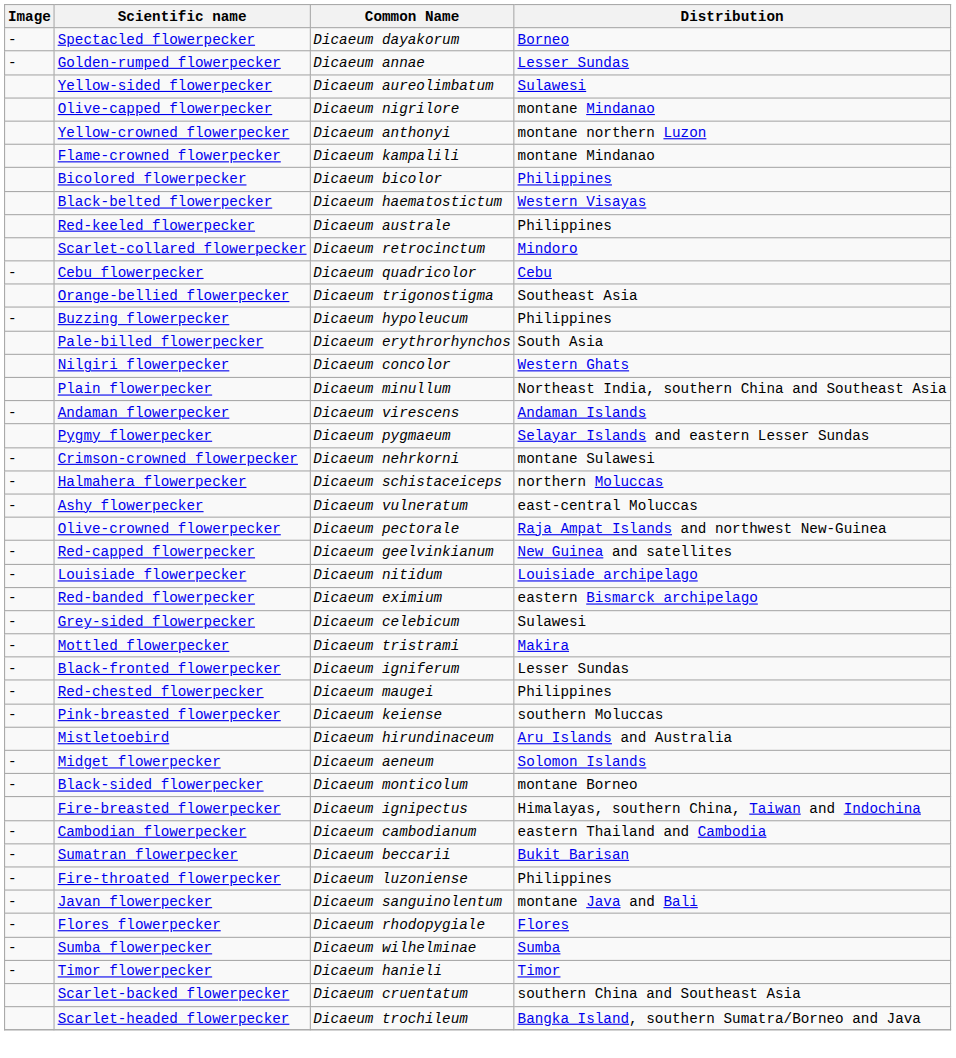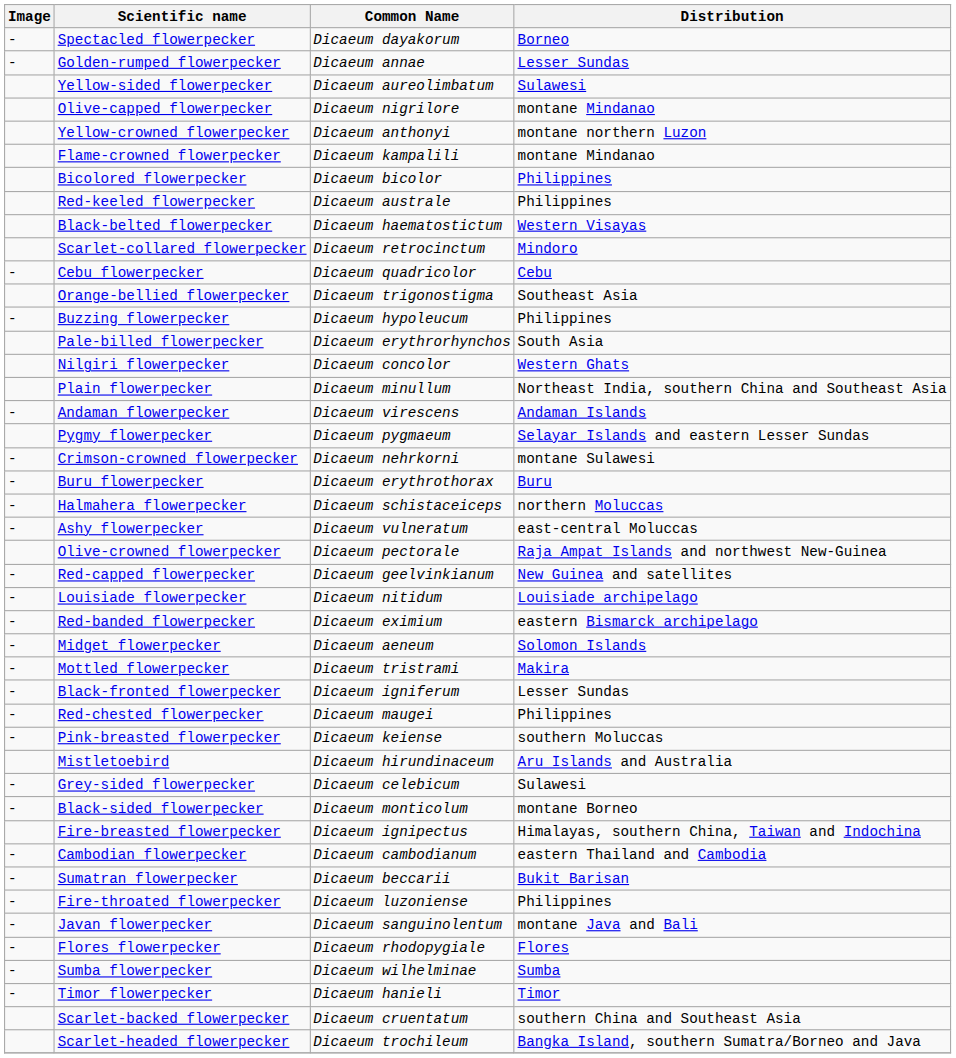 <table class="wikitable">
 <tr>
 <th>Image</th>
 <th>Scientific name</th>
 <th>Common Name</th>
 <th>Distribution</th>
 </tr>
 <tr>
 <td>-</td>
 <td><a href='#'>Spectacled flowerpecker</a></td>
 <td><em>Dicaeum dayakorum</em></td>
 <td><a href='#'>Borneo</a></td>
 </tr>
 <tr>
 <td>-</td>
 <td><a href='#'>Golden-rumped flowerpecker</a></td>
 <td><em>Dicaeum annae</em></td>
 <td><a href='#'>Lesser Sundas</a></td>
 </tr>
 <tr>
 <td></td>
 <td><a href='#'>Yellow-sided flowerpecker</a></td>
 <td><em>Dicaeum aureolimbatum</em></td>
 <td><a href='#'>Sulawesi</a></td>
 </tr>
 <tr>
 <td></td>
 <td><a href='#'>Olive-capped flowerpecker</a></td>
 <td><em>Dicaeum nigrilore</em></td>
 <td>montane <a href='#'>Mindanao</a></td>
 </tr>
 <tr>
 <td></td>
 <td><a href='#'>Yellow-crowned flowerpecker</a></td>
 <td><em>Dicaeum anthonyi</em></td>
 <td>montane northern <a href='#'>Luzon</a></td>
 </tr>
 <tr>
 <td></td>
 <td><a href='#'>Flame-crowned flowerpecker</a></td>
 <td><em>Dicaeum kampalili</em></td>
 <td>montane Mindanao</td>
 </tr>
 <tr>
 <td></td>
 <td><a href='#'>Bicolored flowerpecker</a></td>
 <td><em>Dicaeum bicolor</em></td>
 <td><a href='#'>Philippines</a></td>
 </tr>
 <tr>
 <td></td>
+<td><a href='#'>Red-keeled flowerpecker</a></td>
+<td><em>Dicaeum australe</em></td>
+<td>Philippines</td>
+</tr>
+<tr>
+<td></td>
 <td><a href='#'>Black-belted flowerpecker</a></td>
 <td><em>Dicaeum haematostictum</em></td>
 <td><a href='#'>Western Visayas</a></td>
-</tr>
-<tr>
-<td></td>
-<td><a href='#'>Red-keeled flowerpecker</a></td>
-<td><em>Dicaeum australe</em></td>
-<td>Philippines</td>
 </tr>
 <tr>
 <td></td>
 <td><a href='#'>Scarlet-collared flowerpecker</a></td>
 <td><em>Dicaeum retrocinctum</em></td>
 <td><a href='#'>Mindoro</a></td>
 </tr>
 <tr>
 <td>-</td>
 <td><a href='#'>Cebu flowerpecker</a></td>
 <td><em>Dicaeum quadricolor</em></td>
 <td><a href='#'>Cebu</a></td>
 </tr>
 <tr>
 <td></td>
 <td><a href='#'>Orange-bellied flowerpecker</a></td>
 <td><em>Dicaeum trigonostigma</em></td>
 <td>Southeast Asia</td>
 </tr>
 <tr>
 <td>-</td>
 <td><a href='#'>Buzzing flowerpecker</a></td>
 <td><em>Dicaeum hypoleucum</em></td>
 <td>Philippines</td>
 </tr>
 <tr>
 <td></td>
 <td><a href='#'>Pale-billed flowerpecker</a></td>
 <td><em>Dicaeum erythrorhynchos</em></td>
 <td>South Asia</td>
 </tr>
 <tr>
 <td></td>
 <td><a href='#'>Nilgiri flowerpecker</a></td>
 <td><em>Dicaeum concolor</em></td>
 <td><a href='#'>Western Ghats</a></td>
 </tr>
 <tr>
 <td></td>
 <td><a href='#'>Plain flowerpecker</a></td>
 <td><em>Dicaeum minullum</em></td>
 <td>Northeast India, southern China and Southeast Asia</td>
 </tr>
 <tr>
 <td>-</td>
 <td><a href='#'>Andaman flowerpecker</a></td>
 <td><em>Dicaeum virescens</em></td>
 <td><a href='#'>Andaman Islands</a></td>
 </tr>
 <tr>
 <td></td>
 <td><a href='#'>Pygmy flowerpecker</a></td>
 <td><em>Dicaeum pygmaeum</em></td>
 <td><a href='#'>Selayar Islands</a> and eastern Lesser Sundas</td>
 </tr>
 <tr>
 <td>-</td>
 <td><a href='#'>Crimson-crowned flowerpecker</a></td>
 <td><em>Dicaeum nehrkorni</em></td>
 <td>montane Sulawesi</td>
 </tr>
 <tr>
 <td>-</td>
+<td><a href='#'>Buru flowerpecker</a></td>
+<td><em>Dicaeum erythrothorax</em></td>
+<td><a href='#'>Buru</a></td>
+</tr>
+<tr>
+<td>-</td>
 <td><a href='#'>Halmahera flowerpecker</a></td>
 <td><em>Dicaeum schistaceiceps</em></td>
 <td>northern <a href='#'>Moluccas</a></td>
 </tr>
 <tr>
 <td>-</td>
 <td><a href='#'>Ashy flowerpecker</a></td>
 <td><em>Dicaeum vulneratum</em></td>
 <td>east-central Moluccas</td>
 </tr>
 <tr>
 <td></td>
 <td><a href='#'>Olive-crowned flowerpecker</a></td>
 <td><em>Dicaeum pectorale</em></td>
 <td><a href='#'>Raja Ampat Islands</a> and northwest New-Guinea</td>
 </tr>
 <tr>
 <td>-</td>
 <td><a href='#'>Red-capped flowerpecker</a></td>
 <td><em>Dicaeum geelvinkianum</em></td>
 <td><a href='#'>New Guinea</a> and satellites</td>
 </tr>
 <tr>
 <td>-</td>
 <td><a href='#'>Louisiade flowerpecker</a></td>
 <td><em>Dicaeum nitidum</em></td>
 <td><a href='#'>Louisiade archipelago</a></td>
 </tr>
 <tr>
 <td>-</td>
 <td><a href='#'>Red-banded flowerpecker</a></td>
 <td><em>Dicaeum eximium</em></td>
 <td>eastern <a href='#'>Bismarck archipelago</a></td>
 </tr>
 <tr>
 <td>-</td>
-<td><a href='#'>Grey-sided flowerpecker</a></td>
-<td><em>Dicaeum celebicum</em></td>
-<td>Sulawesi</td>
+<td><a href='#'>Midget flowerpecker</a></td>
+<td><em>Dicaeum aeneum</em></td>
+<td><a href='#'>Solomon Islands</a></td>
 </tr>
 <tr>
 <td>-</td>
 <td><a href='#'>Mottled flowerpecker</a></td>
 <td><em>Dicaeum tristrami</em></td>
 <td><a href='#'>Makira</a></td>
 </tr>
 <tr>
 <td>-</td>
 <td><a href='#'>Black-fronted flowerpecker</a></td>
 <td><em>Dicaeum igniferum</em></td>
 <td>Lesser Sundas</td>
 </tr>
 <tr>
 <td>-</td>
 <td><a href='#'>Red-chested flowerpecker</a></td>
 <td><em>Dicaeum maugei</em></td>
 <td>Philippines</td>
 </tr>
 <tr>
 <td>-</td>
 <td><a href='#'>Pink-breasted flowerpecker</a></td>
 <td><em>Dicaeum keiense</em></td>
 <td>southern Moluccas</td>
 </tr>
 <tr>
 <td></td>
 <td><a href='#'>Mistletoebird</a></td>
 <td><em>Dicaeum hirundinaceum</em></td>
 <td><a href='#'>Aru Islands</a> and Australia</td>
 </tr>
 <tr>
 <td>-</td>
-<td><a href='#'>Midget flowerpecker</a></td>
-<td><em>Dicaeum aeneum</em></td>
-<td><a href='#'>Solomon Islands</a></td>
+<td><a href='#'>Grey-sided flowerpecker</a></td>
+<td><em>Dicaeum celebicum</em></td>
+<td>Sulawesi</td>
 </tr>
 <tr>
 <td>-</td>
 <td><a href='#'>Black-sided flowerpecker</a></td>
 <td><em>Dicaeum monticolum</em></td>
 <td>montane Borneo</td>
 </tr>
 <tr>
 <td></td>
 <td><a href='#'>Fire-breasted flowerpecker</a></td>
 <td><em>Dicaeum ignipectus</em></td>
 <td>Himalayas, southern China, <a href='#'>Taiwan</a> and <a href='#'>Indochina</a></td>
 </tr>
 <tr>
 <td>-</td>
 <td><a href='#'>Cambodian flowerpecker</a></td>
 <td><em>Dicaeum cambodianum</em></td>
 <td>eastern Thailand and <a href='#'>Cambodia</a></td>
 </tr>
 <tr>
 <td>-</td>
 <td><a href='#'>Sumatran flowerpecker</a></td>
 <td><em>Dicaeum beccarii</em></td>
 <td><a href='#'>Bukit Barisan</a></td>
 </tr>
 <tr>
 <td>-</td>
 <td><a href='#'>Fire-throated flowerpecker</a></td>
 <td><em>Dicaeum luzoniense</em></td>
 <td>Philippines</td>
 </tr>
 <tr>
 <td>-</td>
 <td><a href='#'>Javan flowerpecker</a></td>
 <td><em>Dicaeum sanguinolentum</em></td>
 <td>montane <a href='#'>Java</a> and <a href='#'>Bali</a></td>
 </tr>
 <tr>
 <td>-</td>
 <td><a href='#'>Flores flowerpecker</a></td>
 <td><em>Dicaeum rhodopygiale</em></td>
 <td><a href='#'>Flores</a></td>
 </tr>
 <tr>
 <td>-</td>
 <td><a href='#'>Sumba flowerpecker</a></td>
 <td><em>Dicaeum wilhelminae</em></td>
 <td><a href='#'>Sumba</a></td>
 </tr>
 <tr>
 <td>-</td>
 <td><a href='#'>Timor flowerpecker</a></td>
 <td><em>Dicaeum hanieli</em></td>
 <td><a href='#'>Timor</a></td>
 </tr>
 <tr>
 <td></td>
 <td><a href='#'>Scarlet-backed flowerpecker</a></td>
 <td><em>Dicaeum cruentatum</em></td>
 <td>southern China and Southeast Asia</td>
 </tr>
 <tr>
 <td></td>
 <td><a href='#'>Scarlet-headed flowerpecker</a></td>
 <td><em>Dicaeum trochileum</em></td>
 <td><a href='#'>Bangka Island</a>, southern Sumatra/Borneo and Java</td>
 </tr>
 <tr>
 </tr>
 </table>
